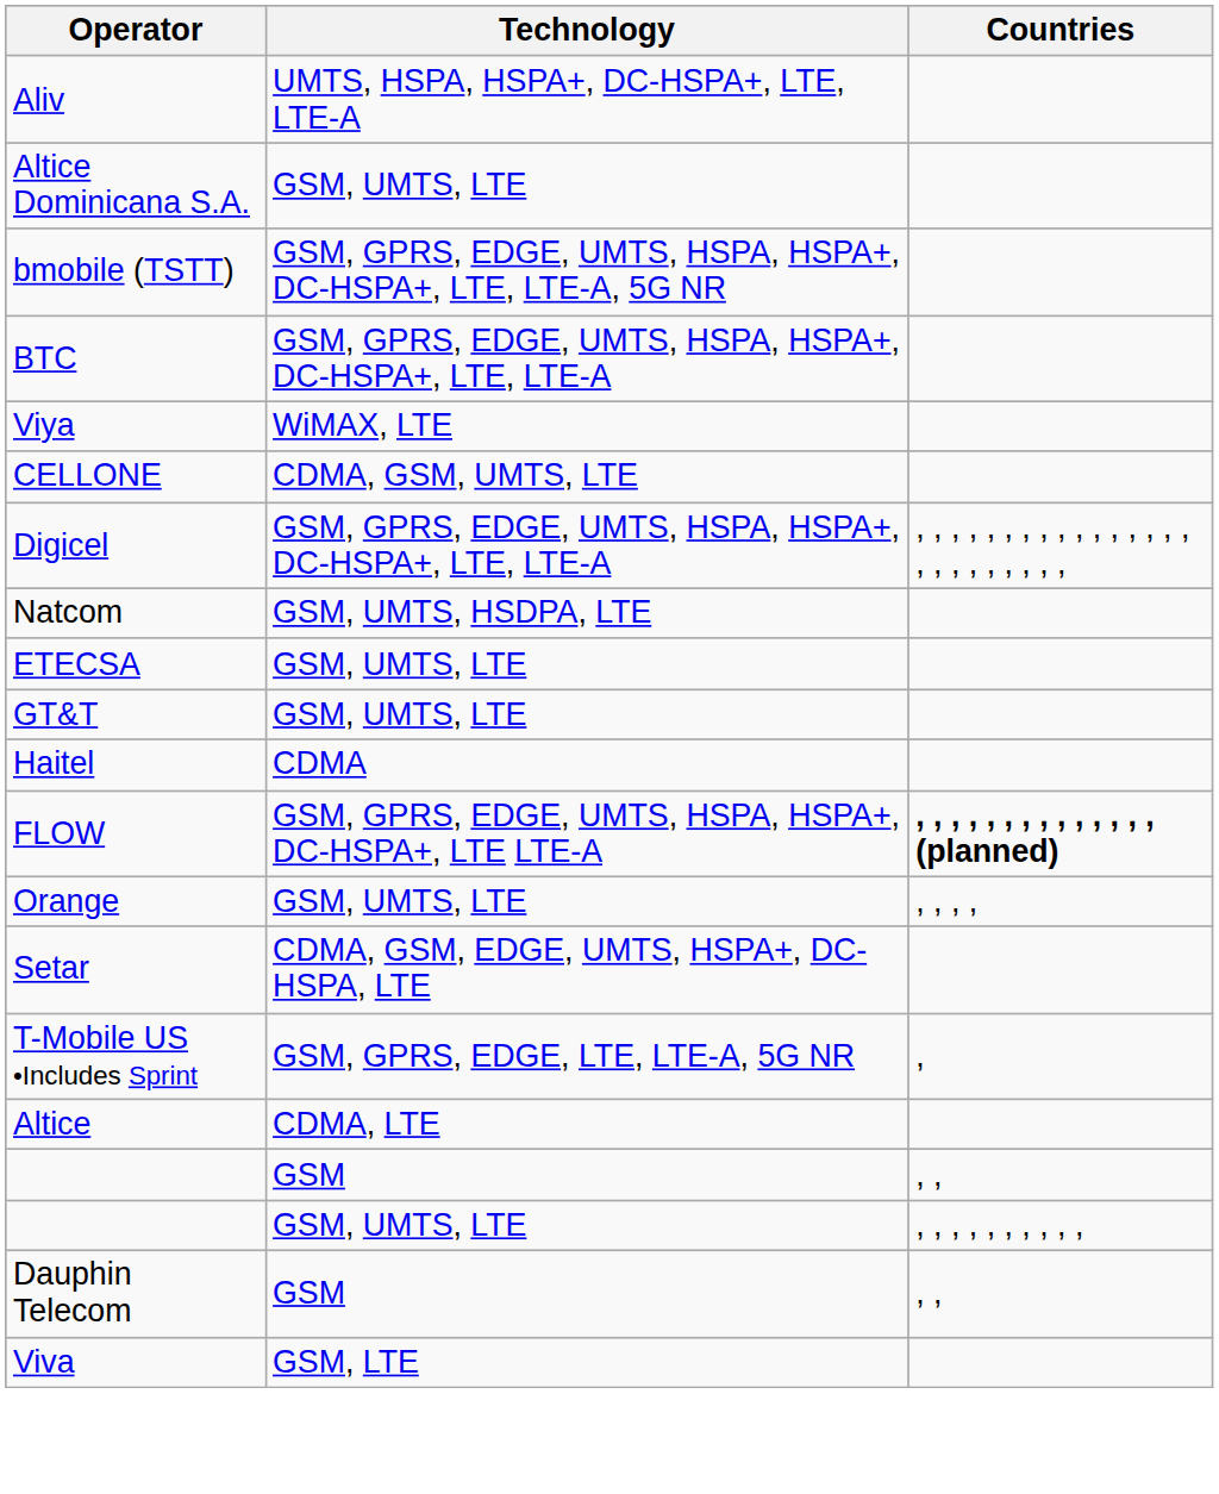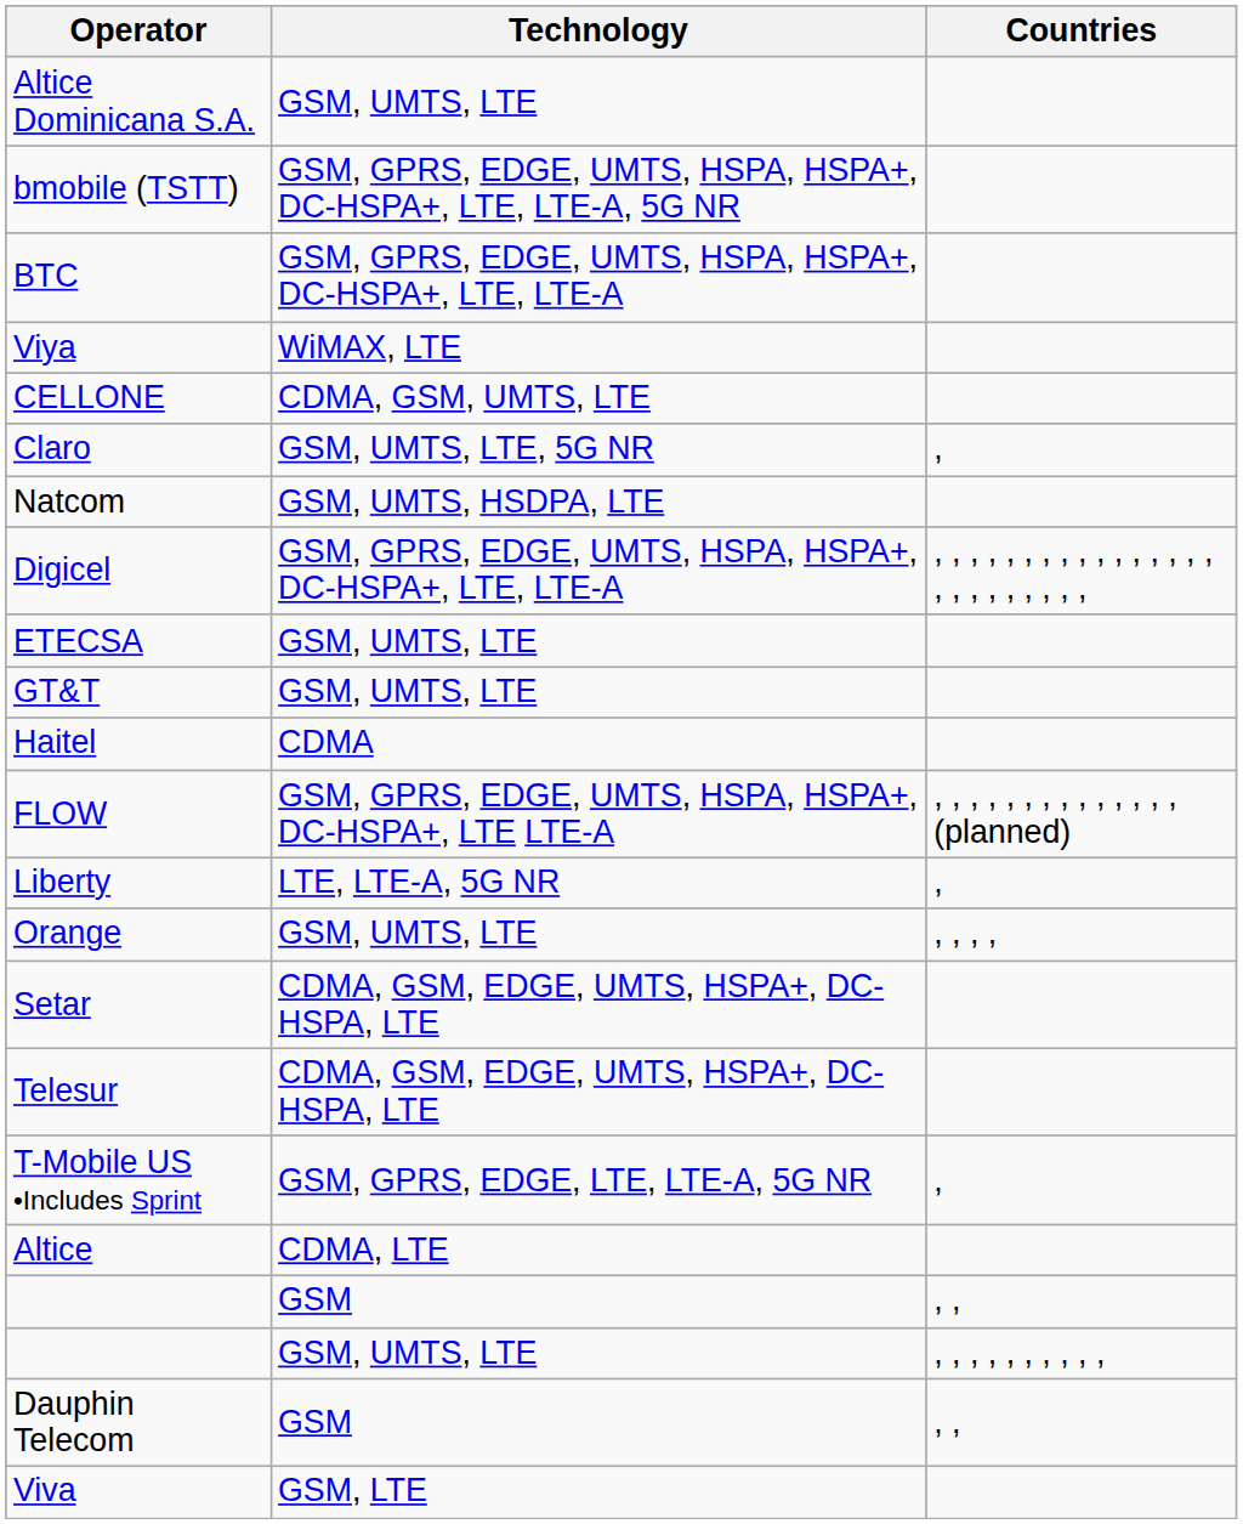 <table class="wikitable sortable">
 <tr>
 <th>Operator</th>
 <th>Technology</th>
 <th>Countries</th>
-</tr>
-<tr>
-<td><a href='#'>Aliv</a></td>
-<td><a href='#'>UMTS</a>, <a href='#'>HSPA</a>, <a href='#'>HSPA+</a>, <a href='#'>DC-HSPA+</a>, <a href='#'>LTE</a>, <a href='#'>LTE-A</a></td>
-<td></td>
 </tr>
 <tr>
 <td><a href='#'>Altice Dominicana S.A.</a></td>
 <td><a href='#'>GSM</a>, <a href='#'>UMTS</a>, <a href='#'>LTE</a></td>
 <td></td>
 </tr>
 <tr>
 <td><a href='#'>bmobile</a> (<a href='#'>TSTT</a>)</td>
 <td><a href='#'>GSM</a>, <a href='#'>GPRS</a>, <a href='#'>EDGE</a>, <a href='#'>UMTS</a>, <a href='#'>HSPA</a>, <a href='#'>HSPA+</a>, <a href='#'>DC-HSPA+</a>, <a href='#'>LTE</a>, <a href='#'>LTE-A</a>, <a href='#'>5G NR</a></td>
 <td></td>
 </tr>
 <tr>
 <td><a href='#'>BTC</a></td>
 <td><a href='#'>GSM</a>, <a href='#'>GPRS</a>, <a href='#'>EDGE</a>, <a href='#'>UMTS</a>, <a href='#'>HSPA</a>, <a href='#'>HSPA+</a>, <a href='#'>DC-HSPA+</a>, <a href='#'>LTE</a>, <a href='#'>LTE-A</a></td>
 <td></td>
 </tr>
 <tr>
 <td><a href='#'>Viya</a></td>
 <td><a href='#'>WiMAX</a>, <a href='#'>LTE</a></td>
 <td></td>
 </tr>
 <tr>
 <td><a href='#'>CELLONE</a></td>
 <td><a href='#'>CDMA</a>, <a href='#'>GSM</a>, <a href='#'>UMTS</a>, <a href='#'>LTE</a></td>
 <td></td>
 </tr>
 <tr>
-<td><a href='#'>Digicel</a></td>
-<td><a href='#'>GSM</a>, <a href='#'>GPRS</a>, <a href='#'>EDGE</a>, <a href='#'>UMTS</a>, <a href='#'>HSPA</a>, <a href='#'>HSPA+</a>, <a href='#'>DC-HSPA+</a>, <a href='#'>LTE</a>, <a href='#'>LTE-A</a></td>
-<td>, , , , , , , , , , , , , , , , , , , , , , , , , </td>
+<td><a href='#'>Claro</a></td>
+<td><a href='#'>GSM</a>, <a href='#'>UMTS</a>, <a href='#'>LTE</a>, <a href='#'>5G NR</a></td>
+<td>, </td>
 </tr>
 <tr>
 <td>Natcom</td>
 <td><a href='#'>GSM</a>, <a href='#'>UMTS</a>, <a href='#'>HSDPA</a>, <a href='#'>LTE</a></td>
 <td></td>
+</tr>
+<tr>
+<td><a href='#'>Digicel</a></td>
+<td><a href='#'>GSM</a>, <a href='#'>GPRS</a>, <a href='#'>EDGE</a>, <a href='#'>UMTS</a>, <a href='#'>HSPA</a>, <a href='#'>HSPA+</a>, <a href='#'>DC-HSPA+</a>, <a href='#'>LTE</a>, <a href='#'>LTE-A</a></td>
+<td>, , , , , , , , , , , , , , , , , , , , , , , , , </td>
 </tr>
 <tr>
 <td><a href='#'>ETECSA</a></td>
 <td><a href='#'>GSM</a>, <a href='#'>UMTS</a>, <a href='#'>LTE</a></td>
 <td></td>
 </tr>
 <tr>
 <td><a href='#'>GT&T</a></td>
 <td><a href='#'>GSM</a>, <a href='#'>UMTS</a>, <a href='#'>LTE</a></td>
 <td></td>
 </tr>
 <tr>
 <td><a href='#'>Haitel</a></td>
 <td><a href='#'>CDMA</a></td>
 <td></td>
 </tr>
 <tr>
 <td><a href='#'>FLOW</a></td>
 <td><a href='#'>GSM</a>, <a href='#'>GPRS</a>, <a href='#'>EDGE</a>, <a href='#'>UMTS</a>, <a href='#'>HSPA</a>, <a href='#'>HSPA+</a>, <a href='#'>DC-HSPA+</a>, <a href='#'>LTE</a> <a href='#'>LTE-A</a></td>
-<td><strong>, , , , , , , , , , , , , ,  (planned)</strong></td>
+<td>, , , , , , , , , , , , , ,  (planned)</td>
+</tr>
+<tr>
+<td><a href='#'>Liberty</a></td>
+<td><a href='#'>LTE</a>, <a href='#'>LTE-A</a>, <a href='#'>5G NR</a></td>
+<td>, </td>
 </tr>
 <tr>
 <td><a href='#'>Orange</a></td>
 <td><a href='#'>GSM</a>, <a href='#'>UMTS</a>, <a href='#'>LTE</a></td>
 <td>, , , , </td>
 </tr>
 <tr>
 <td><a href='#'>Setar</a></td>
+<td><a href='#'>CDMA</a>, <a href='#'>GSM</a>, <a href='#'>EDGE</a>, <a href='#'>UMTS</a>, <a href='#'>HSPA+</a>, <a href='#'>DC-HSPA</a>, <a href='#'>LTE</a></td>
+<td></td>
+</tr>
+<tr>
+<td><a href='#'>Telesur</a></td>
 <td><a href='#'>CDMA</a>, <a href='#'>GSM</a>, <a href='#'>EDGE</a>, <a href='#'>UMTS</a>, <a href='#'>HSPA+</a>, <a href='#'>DC-HSPA</a>, <a href='#'>LTE</a></td>
 <td></td>
 </tr>
 <tr>
 <td><a href='#'>T-Mobile US</a><br><small>•Includes <a href='#'>Sprint</a></small></td>
 <td><a href='#'>GSM</a>, <a href='#'>GPRS</a>, <a href='#'>EDGE</a>, <a href='#'>LTE</a>, <a href='#'>LTE-A</a>, <a href='#'>5G NR</a></td>
 <td>, </td>
 </tr>
 <tr>
 <td><a href='#'>Altice</a></td>
 <td><a href='#'>CDMA</a>, <a href='#'>LTE</a></td>
 <td></td>
 </tr>
 <tr>
 <td></td>
 <td><a href='#'>GSM</a></td>
 <td>, , </td>
 </tr>
 <tr>
 <td></td>
 <td><a href='#'>GSM</a>, <a href='#'>UMTS</a>, <a href='#'>LTE</a></td>
 <td>, , , , , , , , , , </td>
 </tr>
 <tr>
 <td>Dauphin Telecom</td>
 <td><a href='#'>GSM</a></td>
 <td>, , </td>
 </tr>
 <tr>
 <td><a href='#'>Viva</a></td>
 <td><a href='#'>GSM</a>, <a href='#'>LTE</a></td>
 <td></td>
 </tr>
 </table>
